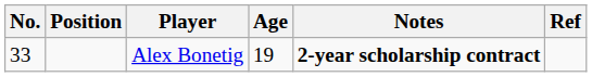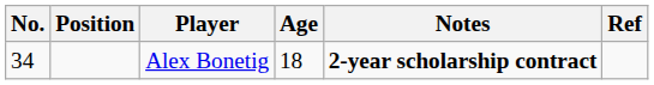 <table class="wikitable plainrowheaders sortable" style="text-align:center; text-align:left">
 <tr>
 <th scope="col">No.</th>
 <th scope="col">Position</th>
 <th scope="col">Player</th>
 <th scope="col">Age</th>
 <th scope="col">Notes</th>
 <th class="unsortable" scope="col">Ref</th>
 </tr>
 <tr>
-<td>33</td>
+<td>34</td>
 <td></td>
 <td><a href='#'>Alex Bonetig</a></td>
-<td>19</td>
+<td>18</td>
 <td><strong>2-year scholarship contract</strong></td>
 <td></td>
 </tr>
 </table>
